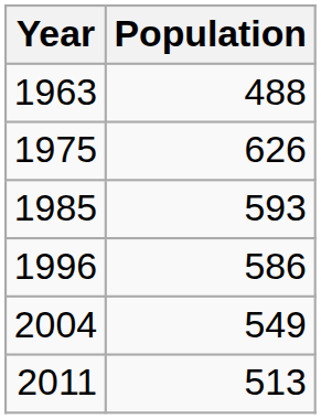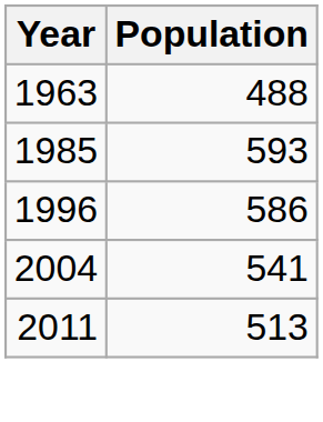 <table class="wikitable" style="line-height:1.1em;">
 <tr>
 <th>Year</th>
 <th>Population</th>
 </tr>
 <tr align="right">
 <td>1963</td>
 <td>488</td>
-</tr>
-<tr align="right">
-<td>1975</td>
-<td>626</td>
 </tr>
 <tr align="right">
 <td>1985</td>
 <td>593</td>
 </tr>
 <tr align="right">
 <td>1996</td>
 <td>586</td>
 </tr>
 <tr align="right">
 <td>2004</td>
-<td>549</td>
+<td>541</td>
 </tr>
 <tr align="right">
 <td>2011</td>
 <td>513</td>
 </tr>
 </table>
